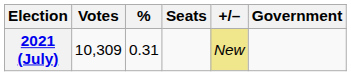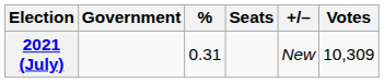 <table class="wikitable" style="text-align:right">
 <tr>
 <th>Election</th>
-<th>Votes</th>
+<th>Government</th>
 <th>%</th>
 <th>Seats</th>
 <th>+/–</th>
-<th>Government</th>
+<th>Votes</th>
 </tr>
 <tr>
 <th><a href='#'>2021<br>(July)</a></th>
-<td>10,309</td>
+<td></td>
 <td>0.31</td>
 <td></td>
-<td style="background: khaki;"><em>New</em></td>
-<td></td>
+<td><em>New</em></td>
+<td>10,309</td>
 </tr>
 </table>
